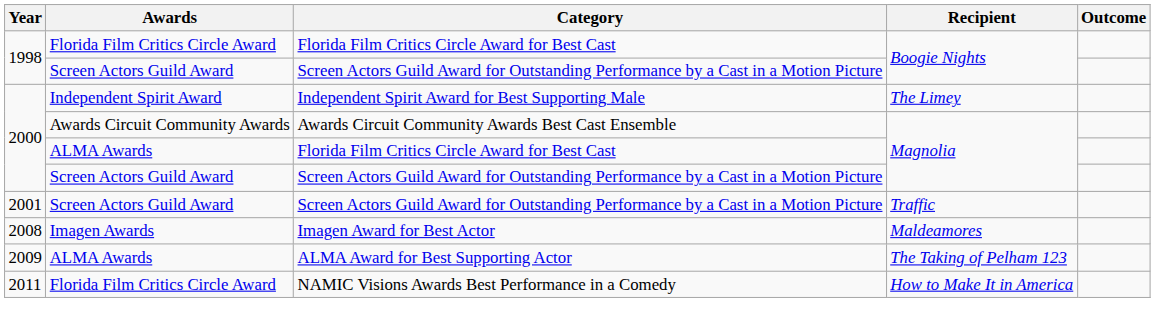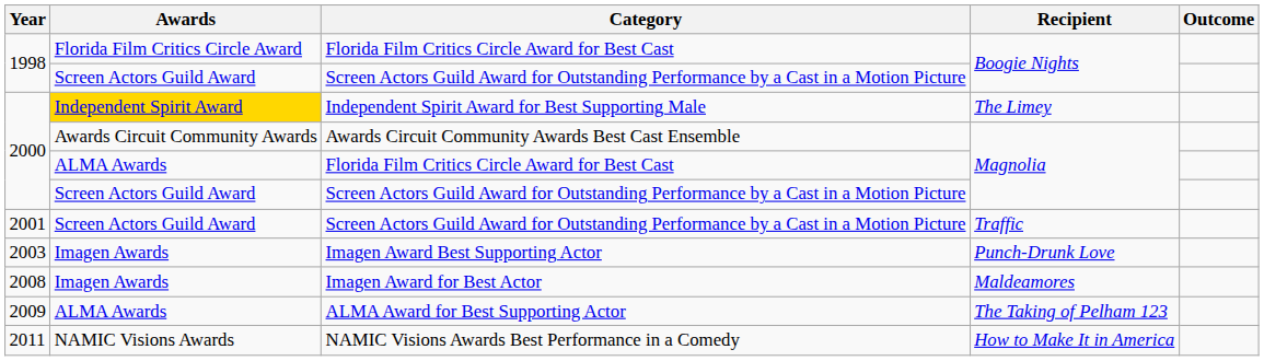 <table class="wikitable sortable">
 <tr>
 <th>Year</th>
 <th>Awards</th>
 <th>Category</th>
 <th>Recipient</th>
 <th>Outcome</th>
 </tr>
 <tr>
 <td rowspan=2>1998</td>
 <td><a href='#'>Florida Film Critics Circle Award</a></td>
 <td><a href='#'>Florida Film Critics Circle Award for Best Cast</a></td>
 <td rowspan=2><em><a href='#'>Boogie Nights</a></em></td>
 <td></td>
 </tr>
 <tr>
 <td><a href='#'>Screen Actors Guild Award</a></td>
 <td><a href='#'>Screen Actors Guild Award for Outstanding Performance by a Cast in a Motion Picture</a></td>
 <td></td>
 </tr>
 <tr>
 <td rowspan=4>2000</td>
-<td><a href='#'>Independent Spirit Award</a></td>
+<td style="background: gold;"><a href='#'>Independent Spirit Award</a></td>
 <td><a href='#'>Independent Spirit Award for Best Supporting Male</a></td>
 <td><em><a href='#'>The Limey</a></em></td>
 <td></td>
 </tr>
 <tr>
 <td>Awards Circuit Community Awards</td>
 <td>Awards Circuit Community Awards Best Cast Ensemble</td>
 <td rowspan=3><a href='#'><em>Magnolia</em></a></td>
 <td></td>
 </tr>
 <tr>
 <td><a href='#'>ALMA Awards</a></td>
 <td><a href='#'>Florida Film Critics Circle Award for Best Cast</a></td>
 <td></td>
 </tr>
 <tr>
 <td><a href='#'>Screen Actors Guild Award</a></td>
 <td><a href='#'>Screen Actors Guild Award for Outstanding Performance by a Cast in a Motion Picture</a></td>
 <td></td>
 </tr>
 <tr>
 <td>2001</td>
 <td><a href='#'>Screen Actors Guild Award</a></td>
 <td><a href='#'>Screen Actors Guild Award for Outstanding Performance by a Cast in a Motion Picture</a></td>
 <td><a href='#'><em>Traffic</em></a></td>
 <td></td>
 </tr>
 <tr>
+<td>2003</td>
+<td><a href='#'>Imagen Awards</a></td>
+<td><a href='#'>Imagen Award Best Supporting Actor</a></td>
+<td><em><a href='#'>Punch-Drunk Love</a></em></td>
+<td></td>
+</tr>
+<tr>
 <td>2008</td>
 <td><a href='#'>Imagen Awards</a></td>
 <td><a href='#'>Imagen Award for Best Actor</a></td>
 <td><em><a href='#'>Maldeamores</a></em></td>
 <td></td>
 </tr>
 <tr>
 <td>2009</td>
 <td><a href='#'>ALMA Awards</a></td>
 <td><a href='#'>ALMA Award for Best Supporting Actor</a></td>
 <td><a href='#'><em>The Taking of Pelham 123</em></a></td>
 <td></td>
 </tr>
 <tr>
 <td>2011</td>
-<td><a href='#'>Florida Film Critics Circle Award</a></td>
+<td>NAMIC Visions Awards</td>
 <td>NAMIC Visions Awards Best Performance in a Comedy</td>
 <td><em><a href='#'>How to Make It in America</a></em></td>
 <td></td>
 </tr>
 </table>
